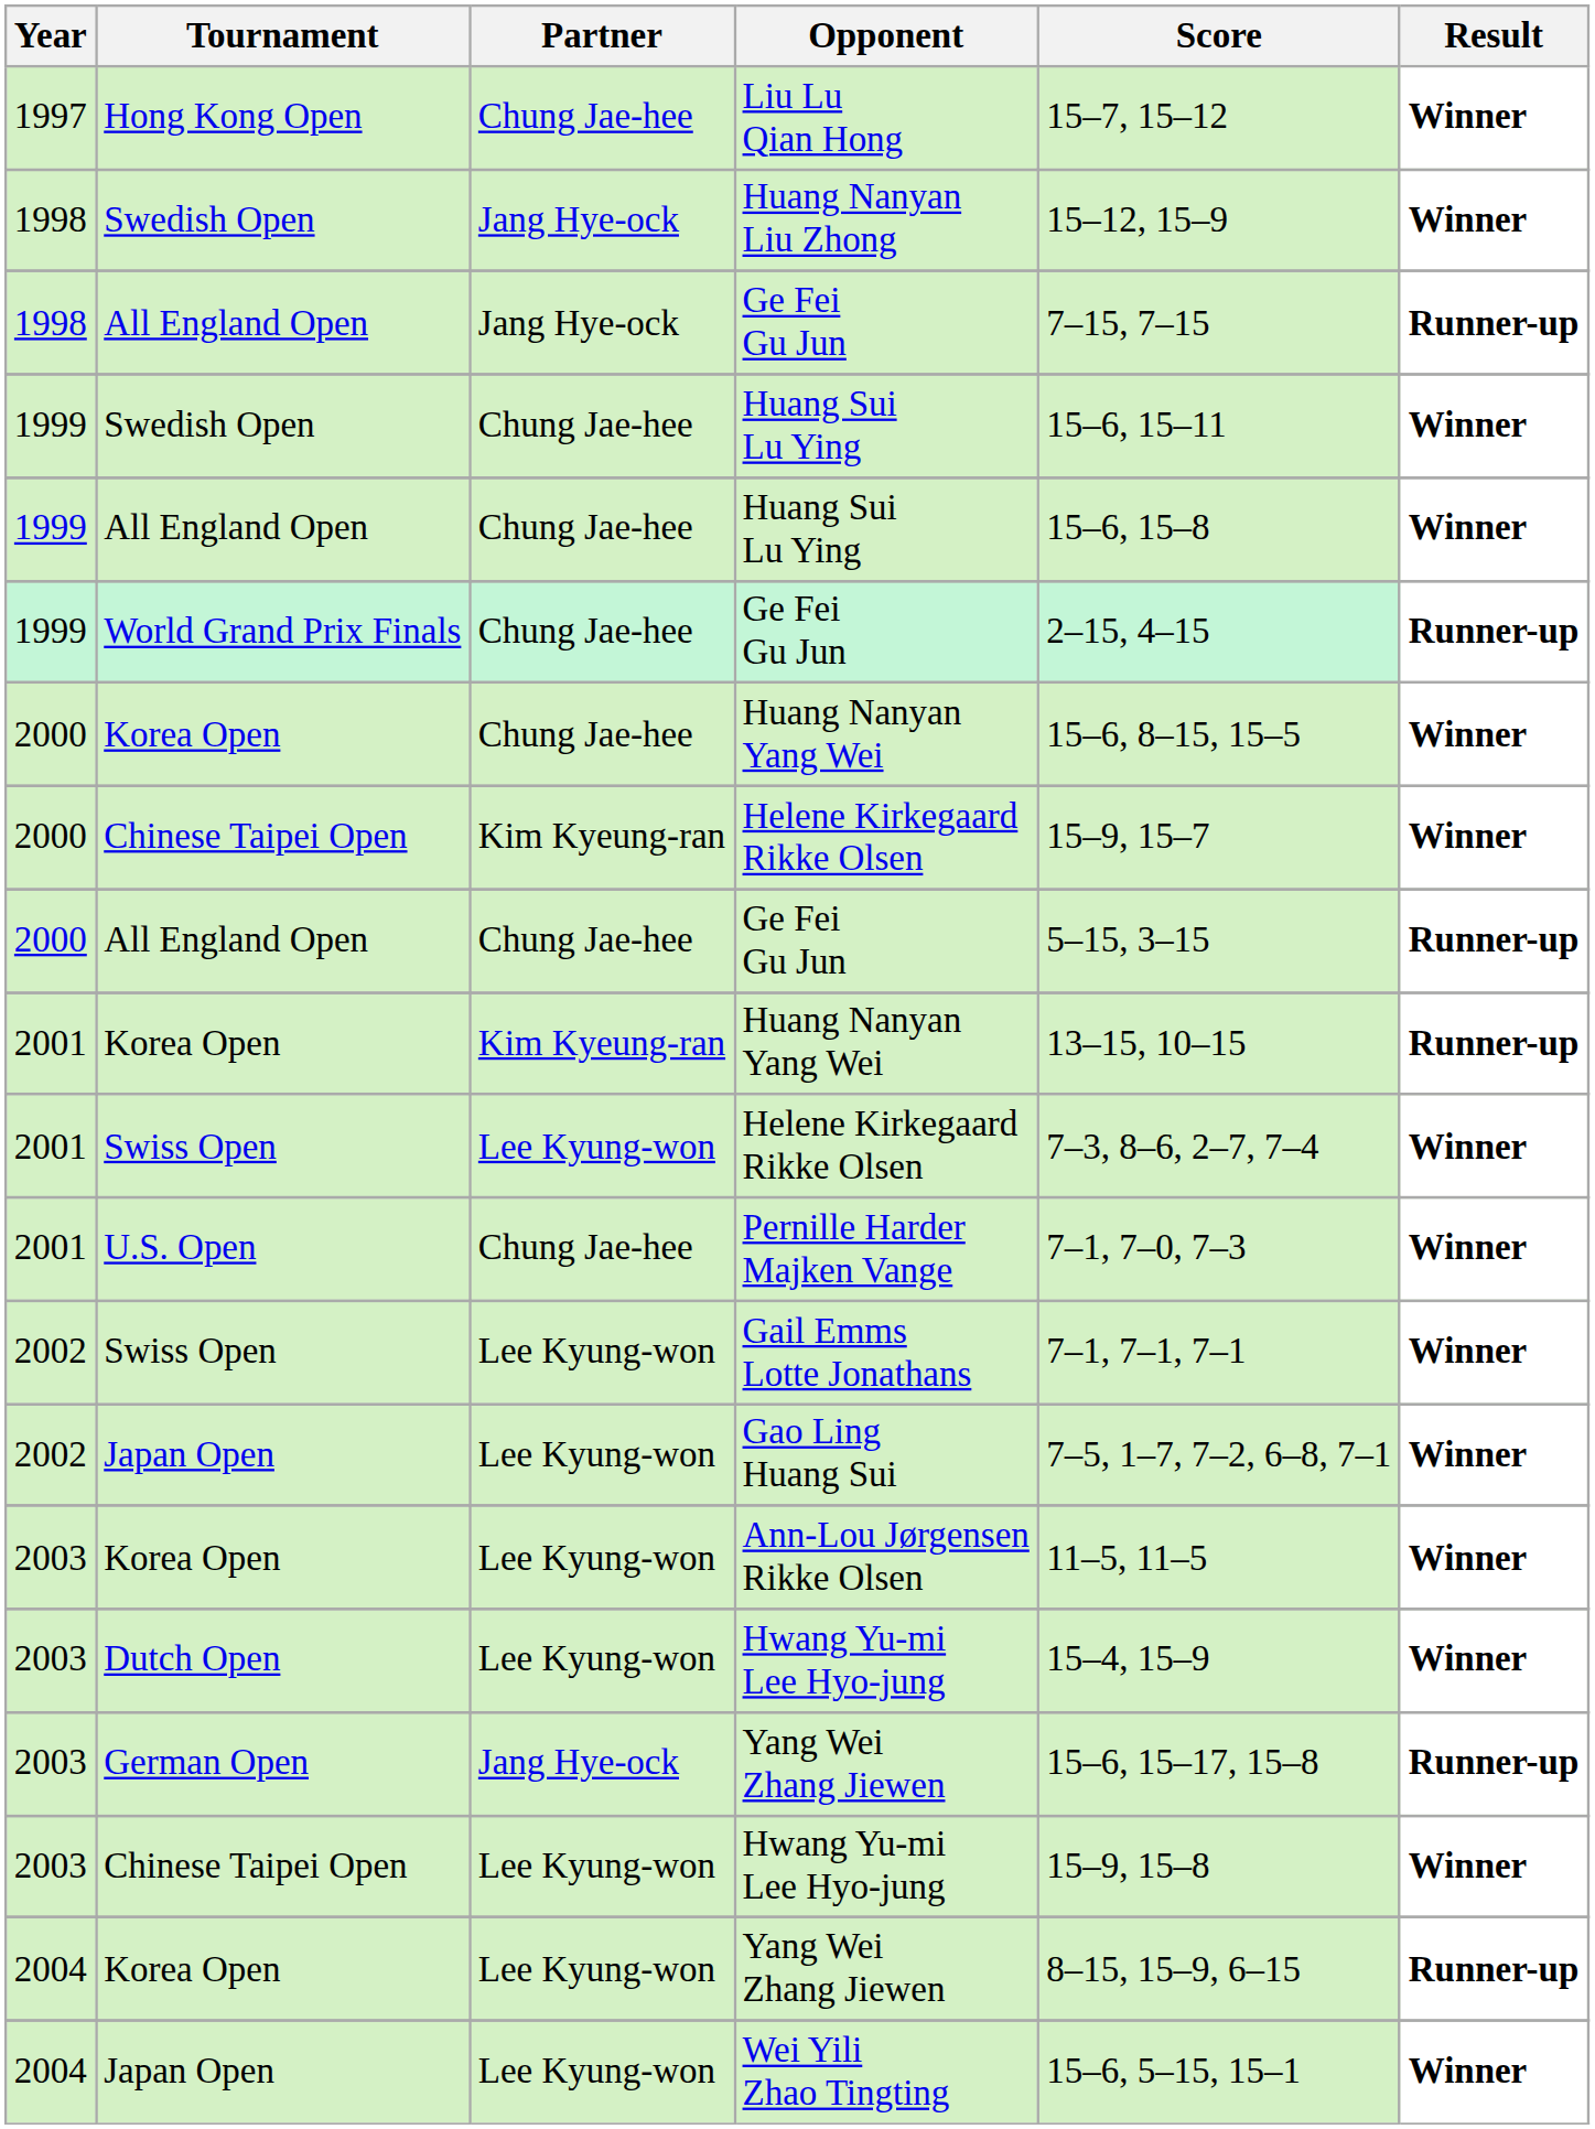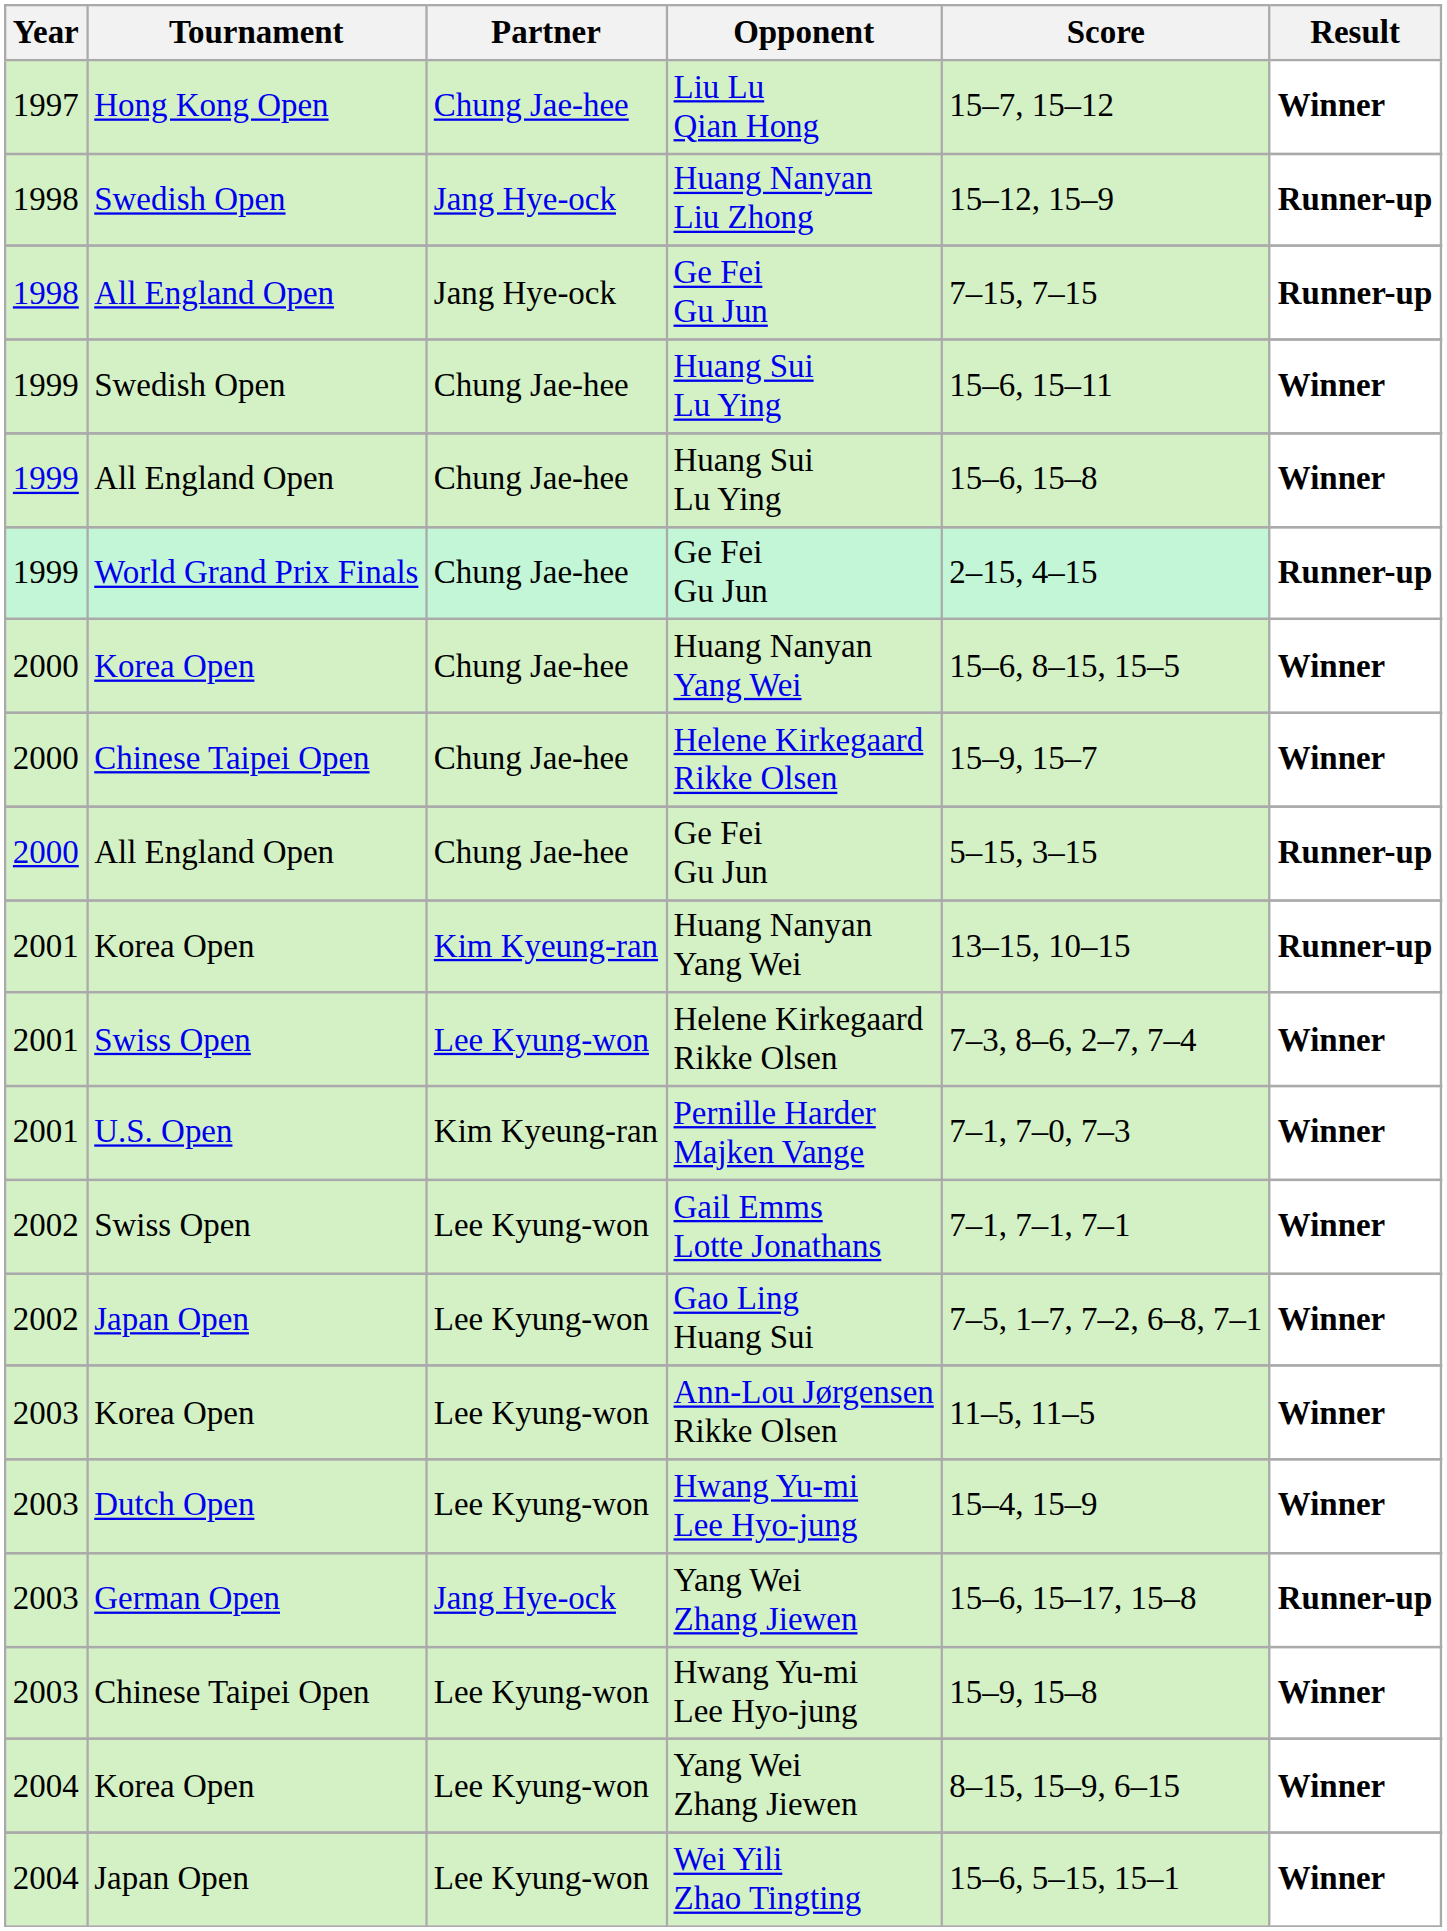 <table class="sortable wikitable" style="font-size: 90%;">
 <tr>
 <th>Year</th>
 <th>Tournament</th>
 <th>Partner</th>
 <th>Opponent</th>
 <th>Score</th>
 <th>Result</th>
 </tr>
 <tr style="background:#D4F1C5">
 <td align="center">1997</td>
 <td align="left"><a href='#'>Hong Kong Open</a></td>
 <td align="left"> <a href='#'>Chung Jae-hee</a></td>
 <td align="left"> <a href='#'>Liu Lu</a> <br>  <a href='#'>Qian Hong</a></td>
 <td align="left">15–7, 15–12</td>
 <td style="text-align:left; background:white"> <strong>Winner</strong></td>
 </tr>
 <tr>
 </tr>
 <tr style="background:#D4F1C5">
 <td align="center">1998</td>
 <td align="left"><a href='#'>Swedish Open</a></td>
 <td align="left"> <a href='#'>Jang Hye-ock</a></td>
 <td align="left"> <a href='#'>Huang Nanyan</a> <br>  <a href='#'>Liu Zhong</a></td>
 <td align="left">15–12, 15–9</td>
-<td style="text-align:left; background:white"> <strong>Winner</strong></td>
+<td style="text-align:left; background:white"> <strong>Runner-up</strong></td>
 </tr>
 <tr>
 </tr>
 <tr style="background:#D4F1C5">
 <td align="center"><a href='#'>1998</a></td>
 <td align="left"><a href='#'>All England Open</a></td>
 <td align="left"> Jang Hye-ock</td>
 <td align="left"> <a href='#'>Ge Fei</a> <br>  <a href='#'>Gu Jun</a></td>
 <td align="left">7–15, 7–15</td>
 <td style="text-align:left; background:white"> <strong>Runner-up</strong></td>
 </tr>
 <tr>
 </tr>
 <tr style="background:#D4F1C5">
 <td align="center">1999</td>
 <td align="left">Swedish Open</td>
 <td align="left"> Chung Jae-hee</td>
 <td align="left"> <a href='#'>Huang Sui</a> <br>  <a href='#'>Lu Ying</a></td>
 <td align="left">15–6, 15–11</td>
 <td style="text-align:left; background:white"> <strong>Winner</strong></td>
 </tr>
 <tr>
 </tr>
 <tr style="background:#D4F1C5">
 <td align="center"><a href='#'>1999</a></td>
 <td align="left">All England Open</td>
 <td align="left"> Chung Jae-hee</td>
 <td align="left"> Huang Sui <br>  Lu Ying</td>
 <td align="left">15–6, 15–8</td>
 <td style="text-align:left; background:white"> <strong>Winner</strong></td>
 </tr>
 <tr>
 </tr>
 <tr style="background:#C3F6D7">
 <td align="center">1999</td>
 <td align="left"><a href='#'>World Grand Prix Finals</a></td>
 <td align="left"> Chung Jae-hee</td>
 <td align="left"> Ge Fei <br>  Gu Jun</td>
 <td align="left">2–15, 4–15</td>
 <td style="text-align:left; background:white"> <strong>Runner-up</strong></td>
 </tr>
 <tr>
 </tr>
 <tr style="background:#D4F1C5">
 <td align="center">2000</td>
 <td align="left"><a href='#'>Korea Open</a></td>
 <td align="left"> Chung Jae-hee</td>
 <td align="left"> Huang Nanyan <br>  <a href='#'>Yang Wei</a></td>
 <td align="left">15–6, 8–15, 15–5</td>
 <td style="text-align:left; background:white"> <strong>Winner</strong></td>
 </tr>
 <tr>
 </tr>
 <tr style="background:#D4F1C5">
 <td align="center">2000</td>
 <td align="left"><a href='#'>Chinese Taipei Open</a></td>
-<td align="left"> Kim Kyeung-ran</td>
+<td align="left"> Chung Jae-hee</td>
 <td align="left"> <a href='#'>Helene Kirkegaard</a> <br>  <a href='#'>Rikke Olsen</a></td>
 <td align="left">15–9, 15–7</td>
 <td style="text-align:left; background:white"> <strong>Winner</strong></td>
 </tr>
 <tr>
 </tr>
 <tr style="background:#D4F1C5">
 <td align="center"><a href='#'>2000</a></td>
 <td align="left">All England Open</td>
 <td align="left"> Chung Jae-hee</td>
 <td align="left"> Ge Fei <br>  Gu Jun</td>
 <td align="left">5–15, 3–15</td>
 <td style="text-align:left; background:white"> <strong>Runner-up</strong></td>
 </tr>
 <tr>
 </tr>
 <tr style="background:#D4F1C5">
 <td align="center">2001</td>
 <td align="left">Korea Open</td>
 <td align="left"> <a href='#'>Kim Kyeung-ran</a></td>
 <td align="left"> Huang Nanyan <br>  Yang Wei</td>
 <td align="left">13–15, 10–15</td>
 <td style="text-align:left; background:white"> <strong>Runner-up</strong></td>
 </tr>
 <tr>
 </tr>
 <tr style="background:#D4F1C5">
 <td align="center">2001</td>
 <td align="left"><a href='#'>Swiss Open</a></td>
 <td align="left"> <a href='#'>Lee Kyung-won</a></td>
 <td align="left"> Helene Kirkegaard <br>  Rikke Olsen</td>
 <td align="left">7–3, 8–6, 2–7, 7–4</td>
 <td style="text-align:left; background:white"> <strong>Winner</strong></td>
 </tr>
 <tr>
 </tr>
 <tr style="background:#D4F1C5">
 <td align="center">2001</td>
 <td align="left"><a href='#'>U.S. Open</a></td>
-<td align="left"> Chung Jae-hee</td>
+<td align="left"> Kim Kyeung-ran</td>
 <td align="left"> <a href='#'>Pernille Harder</a> <br>  <a href='#'>Majken Vange</a></td>
 <td align="left">7–1, 7–0, 7–3</td>
 <td style="text-align:left; background:white"> <strong>Winner</strong></td>
 </tr>
 <tr>
 </tr>
 <tr style="background:#D4F1C5">
 <td align="center">2002</td>
 <td align="left">Swiss Open</td>
 <td align="left"> Lee Kyung-won</td>
 <td align="left"> <a href='#'>Gail Emms</a> <br>  <a href='#'>Lotte Jonathans</a></td>
 <td align="left">7–1, 7–1, 7–1</td>
 <td style="text-align:left; background:white"> <strong>Winner</strong></td>
 </tr>
 <tr>
 </tr>
 <tr style="background:#D4F1C5">
 <td align="center">2002</td>
 <td align="left"><a href='#'>Japan Open</a></td>
 <td align="left"> Lee Kyung-won</td>
 <td align="left"> <a href='#'>Gao Ling</a> <br>  Huang Sui</td>
 <td align="left">7–5, 1–7, 7–2, 6–8, 7–1</td>
 <td style="text-align:left; background:white"> <strong>Winner</strong></td>
 </tr>
 <tr>
 </tr>
 <tr style="background:#D4F1C5">
 <td align="center">2003</td>
 <td align="left">Korea Open</td>
 <td align="left"> Lee Kyung-won</td>
 <td align="left"> <a href='#'>Ann-Lou Jørgensen</a> <br>  Rikke Olsen</td>
 <td align="left">11–5, 11–5</td>
 <td style="text-align:left; background:white"> <strong>Winner</strong></td>
 </tr>
 <tr>
 </tr>
 <tr style="background:#D4F1C5">
 <td align="center">2003</td>
 <td align="left"><a href='#'>Dutch Open</a></td>
 <td align="left"> Lee Kyung-won</td>
 <td align="left"> <a href='#'>Hwang Yu-mi</a> <br>  <a href='#'>Lee Hyo-jung</a></td>
 <td align="left">15–4, 15–9</td>
 <td style="text-align:left; background:white"> <strong>Winner</strong></td>
 </tr>
 <tr>
 </tr>
 <tr style="background:#D4F1C5">
 <td align="center">2003</td>
 <td align="left"><a href='#'>German Open</a></td>
 <td align="left"> <a href='#'>Jang Hye-ock</a></td>
 <td align="left"> Yang Wei <br>  <a href='#'>Zhang Jiewen</a></td>
 <td align="left">15–6, 15–17, 15–8</td>
 <td style="text-align:left; background:white"> <strong>Runner-up</strong></td>
 </tr>
 <tr>
 </tr>
 <tr style="background:#D4F1C5">
 <td align="center">2003</td>
 <td align="left">Chinese Taipei Open</td>
 <td align="left"> Lee Kyung-won</td>
 <td align="left"> Hwang Yu-mi <br>  Lee Hyo-jung</td>
 <td align="left">15–9, 15–8</td>
 <td style="text-align:left; background:white"> <strong>Winner</strong></td>
 </tr>
 <tr>
 </tr>
 <tr style="background:#D4F1C5">
 <td align="center">2004</td>
 <td align="left">Korea Open</td>
 <td align="left"> Lee Kyung-won</td>
 <td align="left"> Yang Wei <br>  Zhang Jiewen</td>
 <td align="left">8–15, 15–9, 6–15</td>
-<td style="text-align:left; background:white"> <strong>Runner-up</strong></td>
+<td style="text-align:left; background:white"> <strong>Winner</strong></td>
 </tr>
 <tr>
 </tr>
 <tr style="background:#D4F1C5">
 <td align="center">2004</td>
 <td align="left">Japan Open</td>
 <td align="left"> Lee Kyung-won</td>
 <td align="left"> <a href='#'>Wei Yili</a> <br>  <a href='#'>Zhao Tingting</a></td>
 <td align="left">15–6, 5–15, 15–1</td>
 <td style="text-align:left; background:white"> <strong>Winner</strong></td>
 </tr>
 </table>
